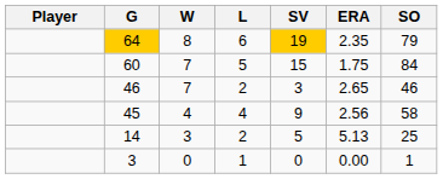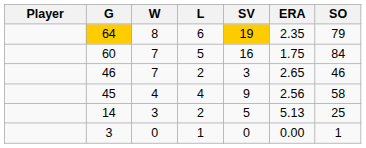 <table class="wikitable sortable">
 <tr>
 <th bgcolor="#DDDDFF" width="16%">Player</th>
 <th bgcolor="#DDDDFF" width="9%">G</th>
 <th bgcolor="#DDDDFF" width="9%">W</th>
 <th bgcolor="#DDDDFF" width="9%">L</th>
 <th bgcolor="#DDDDFF" width="9%">SV</th>
 <th bgcolor="#DDDDFF" width="9%">ERA</th>
 <th bgcolor="#DDDDFF" width="9%">SO</th>
 </tr>
 <tr align="center">
 <td></td>
 <td bgcolor=#ffcc00>64</td>
 <td>8</td>
 <td>6</td>
 <td bgcolor=#ffcc00>19</td>
 <td>2.35</td>
 <td>79</td>
 </tr>
 <tr align="center">
 <td></td>
 <td>60</td>
 <td>7</td>
 <td>5</td>
-<td>15</td>
+<td>16</td>
 <td>1.75</td>
 <td>84</td>
 </tr>
 <tr align="center">
 <td></td>
 <td>46</td>
 <td>7</td>
 <td>2</td>
 <td>3</td>
 <td>2.65</td>
 <td>46</td>
 </tr>
 <tr align="center">
 <td></td>
 <td>45</td>
 <td>4</td>
 <td>4</td>
 <td>9</td>
 <td>2.56</td>
 <td>58</td>
 </tr>
 <tr align="center">
 <td></td>
 <td>14</td>
 <td>3</td>
 <td>2</td>
 <td>5</td>
 <td>5.13</td>
 <td>25</td>
 </tr>
 <tr align="center">
 <td></td>
 <td>3</td>
 <td>0</td>
 <td>1</td>
 <td>0</td>
 <td>0.00</td>
 <td>1</td>
 </tr>
 </table>
